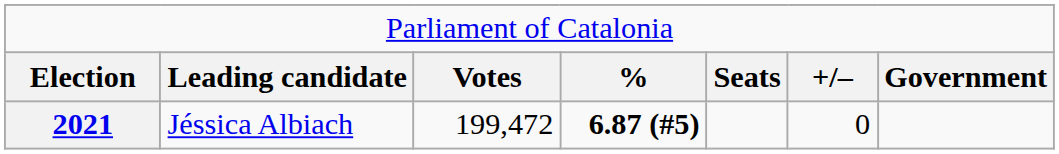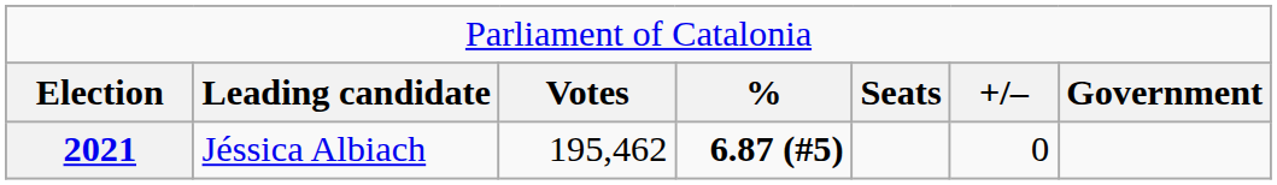 <table class="wikitable" style="text-align:right;">
 <tr>
 <td colspan="8" align="center"><a href='#'>Parliament of Catalonia</a></td>
 </tr>
 <tr>
 <th width="75">Election</th>
 <th>Leading candidate</th>
 <th width="70">Votes</th>
 <th width="70">%</th>
 <th>Seats</th>
 <th width="40">+/–</th>
 <th>Government</th>
 </tr>
 <tr>
 <th><a href='#'>2021</a></th>
 <td align="left"><a href='#'>Jéssica Albiach</a></td>
-<td>199,472</td>
+<td>195,462</td>
 <td><strong>6.87 (#5)</strong></td>
 <td></td>
 <td>0</td>
 <td></td>
 </tr>
 </table>
